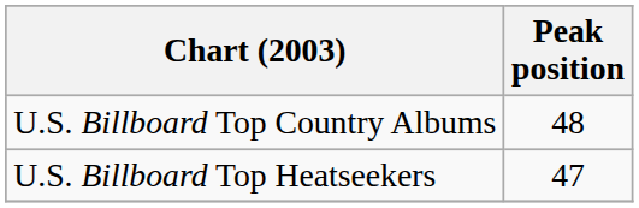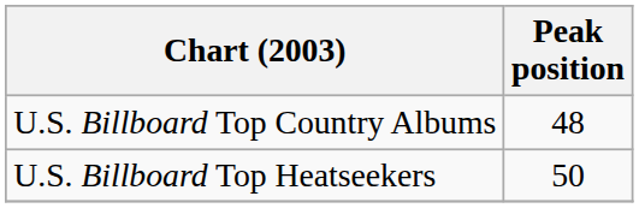 <table class="wikitable">
 <tr>
 <th>Chart (2003)</th>
 <th>Peak<br>position</th>
 </tr>
 <tr>
 <td>U.S. <em>Billboard</em> Top Country Albums</td>
 <td align="center">48</td>
 </tr>
 <tr>
 <td>U.S. <em>Billboard</em> Top Heatseekers<em></td>
-<td align="center">47</td>
+<td align="center">50</td>
 </tr>
 <tr>
 </tr>
 </table>
